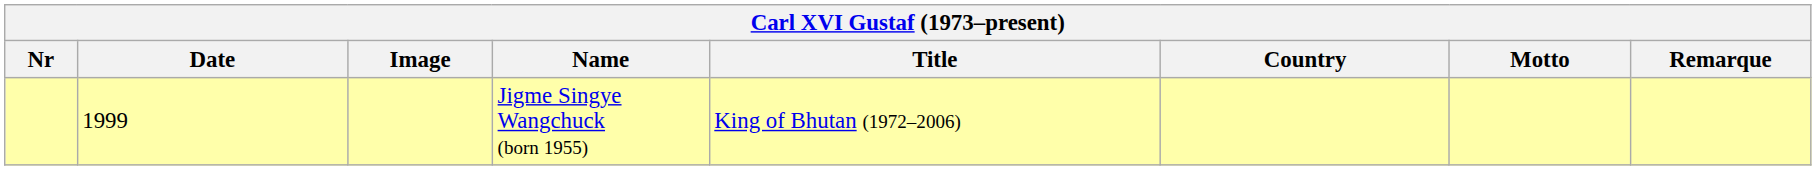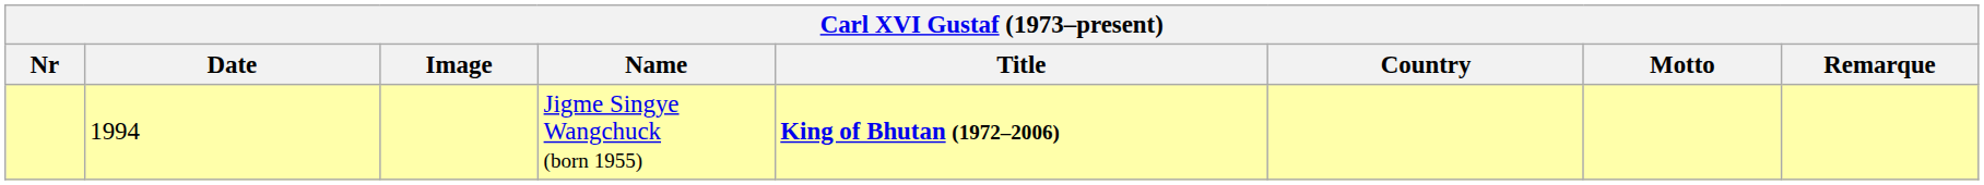 <table class="wikitable" width=100%>
 <tr>
 <th colspan=8><a href='#'>Carl XVI Gustaf</a> (1973–present)</th>
 </tr>
 <tr>
 <th width=4%>Nr</th>
 <th width=15%>Date</th>
 <th width=8%>Image</th>
 <th width=12%>Name</th>
 <th>Title</th>
 <th width=16%>Country</th>
 <th width=10%>Motto</th>
 <th width=10%>Remarque</th>
 </tr>
 <tr bgcolor="#FFFFAA">
 <td></td>
-<td>1999</td>
+<td>1994</td>
 <td></td>
 <td><a href='#'>Jigme Singye Wangchuck</a><br><small>(born 1955)</small></td>
-<td><a href='#'>King of Bhutan</a> <small>(1972–2006)</small></td>
+<td><strong><a href='#'>King of Bhutan</a> <small>(1972–2006)</small></strong></td>
 <td></td>
 <td></td>
 <td></td>
 </tr>
 </table>
